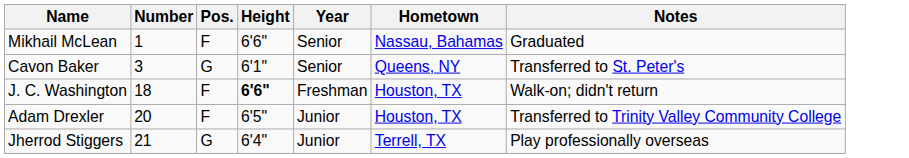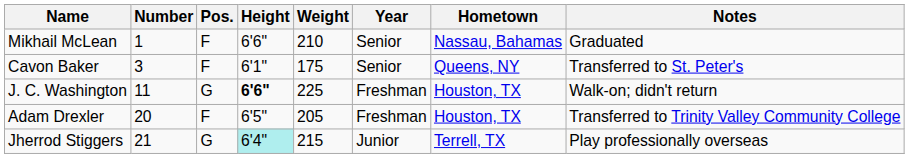 <table class="wikitable sortable" border="1">
 <tr>
 <th>Name</th>
 <th>Number</th>
 <th>Pos.</th>
 <th>Height</th>
+<th>Weight</th>
 <th>Year</th>
 <th>Hometown</th>
 <th class="unsortable">Notes</th>
 </tr>
 <tr>
 <td>Mikhail McLean</td>
 <td>1</td>
 <td>F</td>
 <td>6'6"</td>
+<td>210</td>
 <td>Senior</td>
 <td><a href='#'>Nassau, Bahamas</a></td>
 <td>Graduated</td>
 </tr>
 <tr>
 <td>Cavon Baker</td>
 <td>3</td>
-<td>G</td>
+<td>F</td>
 <td>6'1"</td>
+<td>175</td>
 <td>Senior</td>
 <td><a href='#'>Queens, NY</a></td>
 <td>Transferred to <a href='#'>St. Peter's</a></td>
 </tr>
 <tr>
 <td>J. C. Washington</td>
-<td>18</td>
-<td>F</td>
+<td>11</td>
+<td>G</td>
 <td><strong>6'6"</strong></td>
+<td>225</td>
 <td>Freshman</td>
 <td><a href='#'>Houston, TX</a></td>
 <td>Walk-on; didn't return</td>
 </tr>
 <tr>
 <td>Adam Drexler</td>
 <td>20</td>
 <td>F</td>
 <td>6'5"</td>
-<td>Junior</td>
+<td>205</td>
+<td>Freshman</td>
 <td><a href='#'>Houston, TX</a></td>
 <td>Transferred to <a href='#'>Trinity Valley Community College</a></td>
 </tr>
 <tr>
 <td>Jherrod Stiggers</td>
 <td>21</td>
 <td>G</td>
-<td>6'4"</td>
+<td style="background: paleturquoise;">6'4"</td>
+<td>215</td>
 <td>Junior</td>
 <td><a href='#'>Terrell, TX</a></td>
 <td>Play professionally overseas</td>
 </tr>
 </table>
